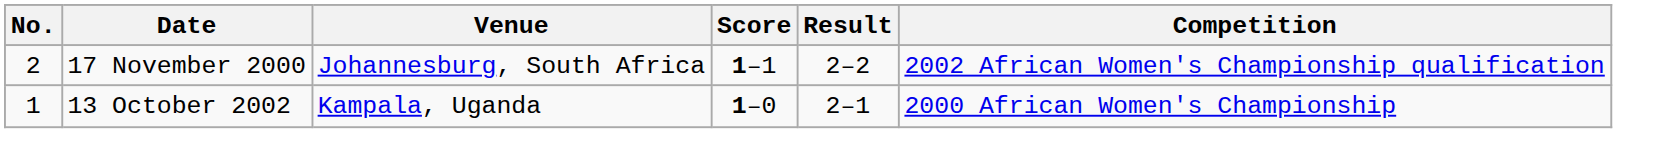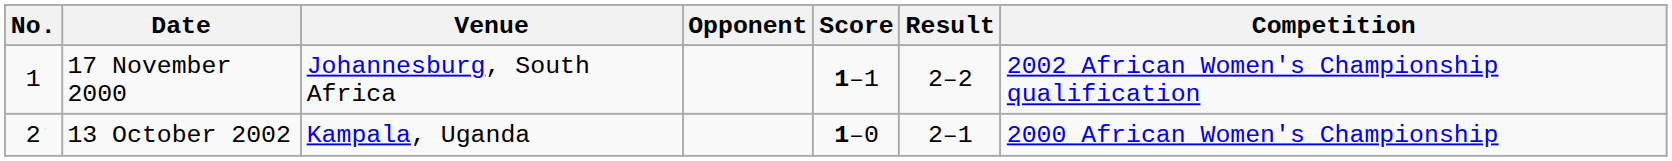 <table class="wikitable">
 <tr>
 <th>No.</th>
 <th>Date</th>
 <th>Venue</th>
+<th>Opponent</th>
 <th>Score</th>
 <th>Result</th>
 <th>Competition</th>
 </tr>
 <tr>
-<td style="text-align:center;">2</td>
+<td style="text-align:center;">1</td>
 <td>17 November 2000</td>
 <td><a href='#'>Johannesburg</a>, South Africa</td>
+<td></td>
 <td style="text-align:center;"><strong>1</strong>–1</td>
 <td style="text-align:center;">2–2</td>
 <td><a href='#'>2002 African Women's Championship qualification</a></td>
 </tr>
 <tr>
-<td style="text-align:center;">1</td>
+<td style="text-align:center;">2</td>
 <td>13 October 2002</td>
 <td><a href='#'>Kampala</a>, Uganda</td>
+<td></td>
 <td style="text-align:center;"><strong>1</strong>–0</td>
 <td style="text-align:center;">2–1</td>
 <td><a href='#'>2000 African Women's Championship</a></td>
 </tr>
 </table>
